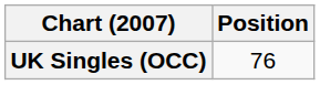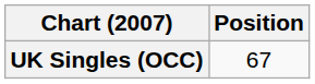 <table class="wikitable plainrowheaders" style="text-align:center">
 <tr>
 <th scope="col">Chart (2007)</th>
 <th scope="col">Position</th>
 </tr>
 <tr>
 <th scope="row">UK Singles (OCC)</th>
-<td>76</td>
+<td>67</td>
 </tr>
 </table>
